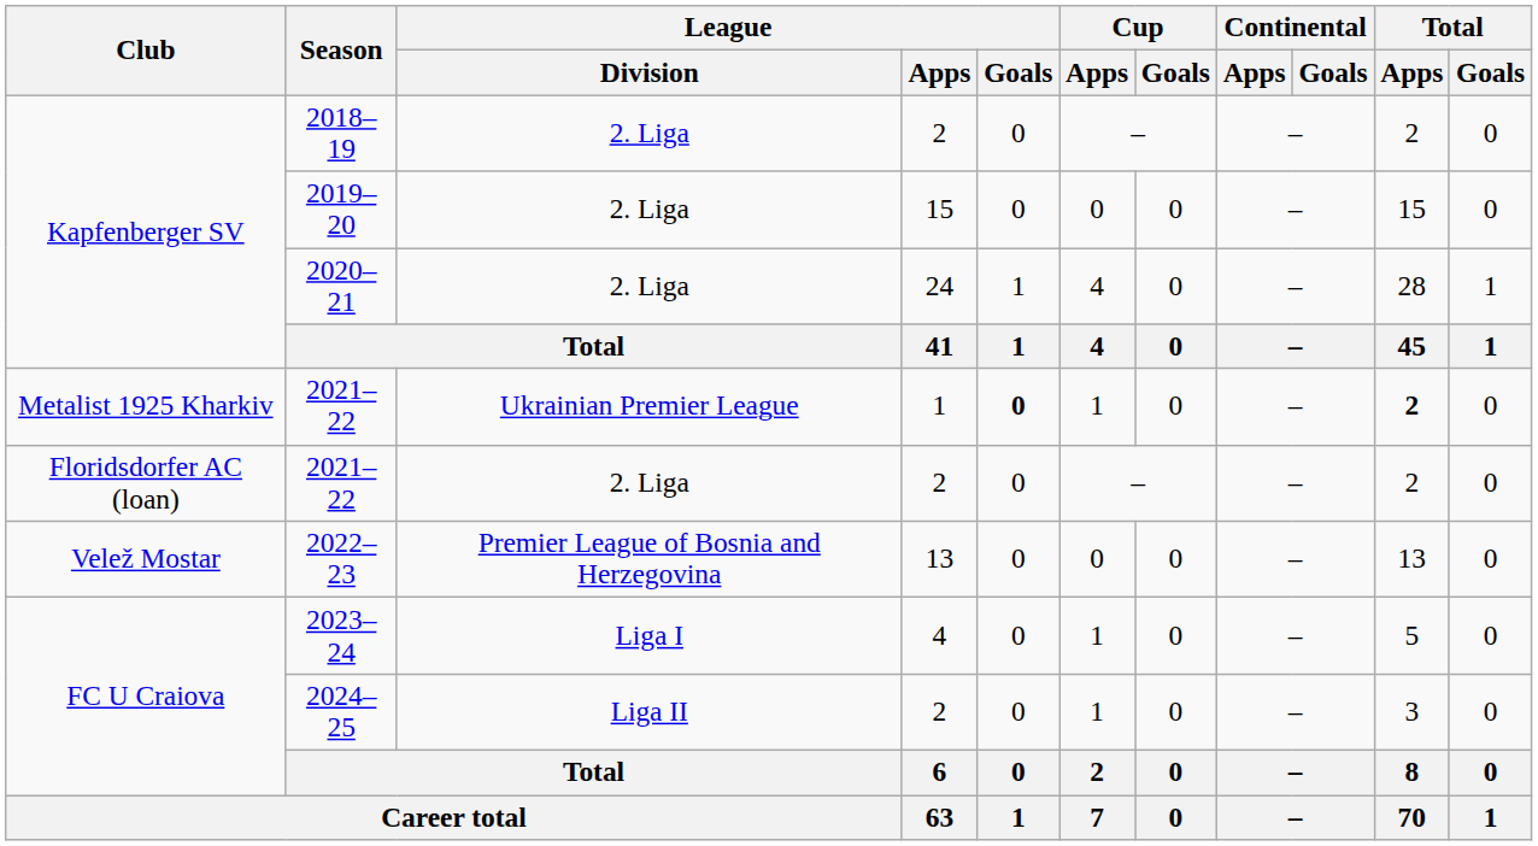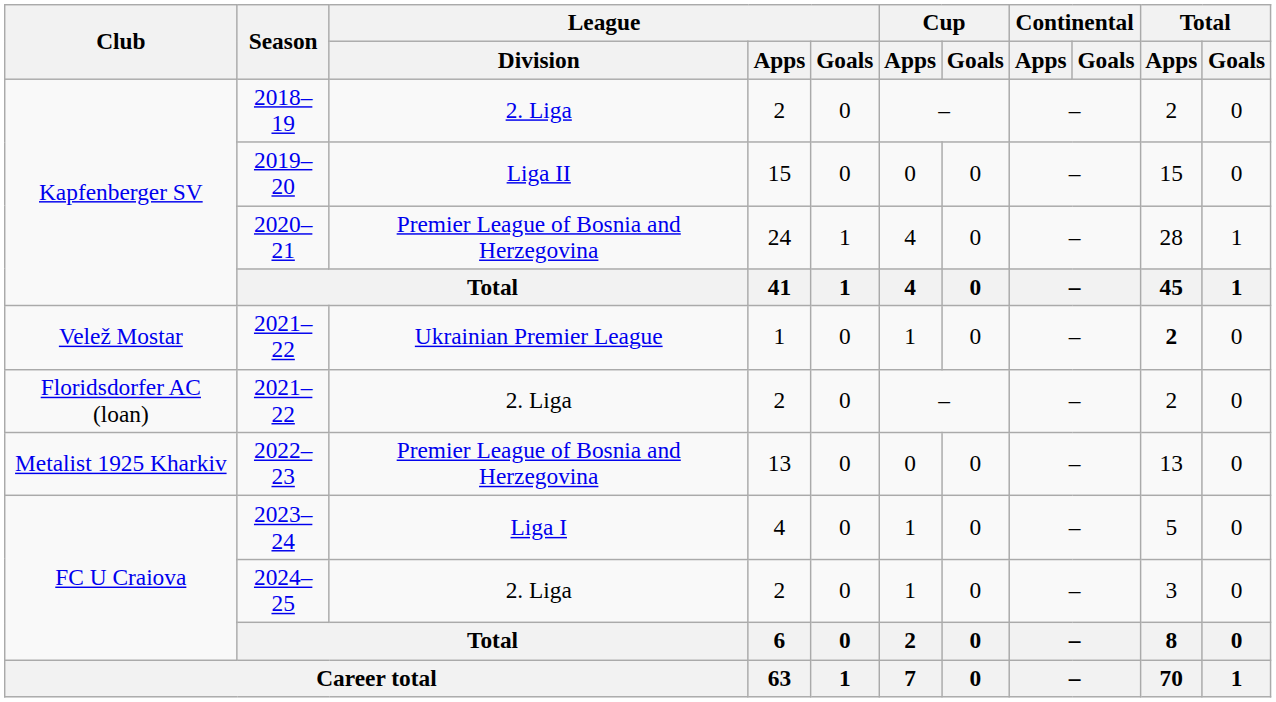 <table class="wikitable" style="text-align:center">
 <tr>
 <th rowspan=2>Club</th>
 <th rowspan=2>Season</th>
 <th colspan=3>League</th>
 <th colspan=2>Cup</th>
 <th colspan=2>Continental</th>
 <th colspan=2>Total</th>
 </tr>
 <tr>
 <th>Division</th>
 <th>Apps</th>
 <th>Goals</th>
 <th>Apps</th>
 <th>Goals</th>
 <th>Apps</th>
 <th>Goals</th>
 <th>Apps</th>
 <th>Goals</th>
 </tr>
 <tr>
 <td rowspan=4><a href='#'>Kapfenberger SV</a></td>
 <td><a href='#'>2018–19</a></td>
 <td><a href='#'>2. Liga</a></td>
 <td>2</td>
 <td>0</td>
 <td colspan=2>–</td>
 <td colspan=2>–</td>
 <td>2</td>
 <td>0</td>
 </tr>
 <tr>
 <td><a href='#'>2019–20</a></td>
-<td>2. Liga</td>
+<td><a href='#'>Liga II</a></td>
 <td>15</td>
 <td>0</td>
 <td>0</td>
 <td>0</td>
 <td colspan=2>–</td>
 <td>15</td>
 <td>0</td>
 </tr>
 <tr>
 <td><a href='#'>2020–21</a></td>
-<td>2. Liga</td>
+<td><a href='#'>Premier League of Bosnia and Herzegovina</a></td>
 <td>24</td>
 <td>1</td>
 <td>4</td>
 <td>0</td>
 <td colspan=2>–</td>
 <td>28</td>
 <td>1</td>
 </tr>
 <tr>
 <th colspan=2>Total</th>
 <th>41</th>
 <th>1</th>
 <th>4</th>
 <th>0</th>
 <th colspan=2>–</th>
 <th>45</th>
 <th>1</th>
 </tr>
 <tr>
-<td><a href='#'>Metalist 1925 Kharkiv</a></td>
+<td><a href='#'>Velež Mostar</a></td>
 <td><a href='#'>2021–22</a></td>
 <td><a href='#'>Ukrainian Premier League</a></td>
 <td>1</td>
-<td><strong>0</strong></td>
+<td>0</td>
 <td>1</td>
 <td>0</td>
 <td colspan=2>–</td>
 <td><strong>2</strong></td>
 <td>0</td>
 </tr>
 <tr>
 <td><a href='#'>Floridsdorfer AC</a> (loan)</td>
 <td><a href='#'>2021–22</a></td>
 <td>2. Liga</td>
 <td>2</td>
 <td>0</td>
 <td colspan=2>–</td>
 <td colspan=2>–</td>
 <td>2</td>
 <td>0</td>
 </tr>
 <tr>
-<td><a href='#'>Velež Mostar</a></td>
+<td><a href='#'>Metalist 1925 Kharkiv</a></td>
 <td><a href='#'>2022–23</a></td>
 <td><a href='#'>Premier League of Bosnia and Herzegovina</a></td>
 <td>13</td>
 <td>0</td>
 <td>0</td>
 <td>0</td>
 <td colspan=2>–</td>
 <td>13</td>
 <td>0</td>
 </tr>
 <tr>
 <td rowspan=3><a href='#'>FC U Craiova</a></td>
 <td><a href='#'>2023–24</a></td>
 <td><a href='#'>Liga I</a></td>
 <td>4</td>
 <td>0</td>
 <td>1</td>
 <td>0</td>
 <td colspan=2>–</td>
 <td>5</td>
 <td>0</td>
 </tr>
 <tr>
 <td><a href='#'>2024–25</a></td>
-<td><a href='#'>Liga II</a></td>
+<td>2. Liga</td>
 <td>2</td>
 <td>0</td>
 <td>1</td>
 <td>0</td>
 <td colspan=2>–</td>
 <td>3</td>
 <td>0</td>
 </tr>
 <tr>
 <th colspan=2>Total</th>
 <th>6</th>
 <th>0</th>
 <th>2</th>
 <th>0</th>
 <th colspan=2>–</th>
 <th>8</th>
 <th>0</th>
 </tr>
 <tr>
 <th colspan=3>Career total</th>
 <th>63</th>
 <th>1</th>
 <th>7</th>
 <th>0</th>
 <th colspan=2>–</th>
 <th>70</th>
 <th>1</th>
 </tr>
 </table>
